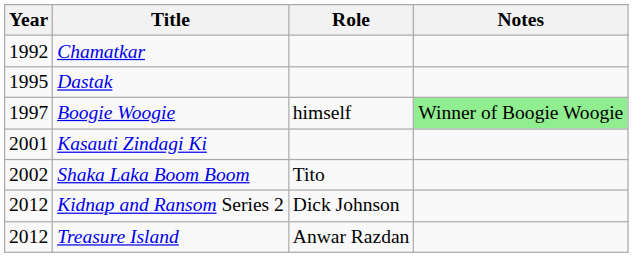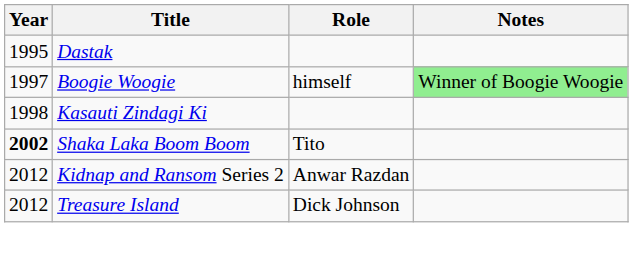 <table class="wikitable">
 <tr>
 <th>Year</th>
 <th>Title</th>
 <th>Role</th>
 <th>Notes</th>
-</tr>
-<tr>
-<td>1992</td>
-<td><em><a href='#'>Chamatkar</a></em></td>
-<td></td>
-<td></td>
 </tr>
 <tr>
 <td>1995</td>
 <td><em><a href='#'>Dastak</a></em></td>
 <td></td>
 <td></td>
 </tr>
 <tr>
 <td>1997</td>
 <td><em><a href='#'>Boogie Woogie</a></em></td>
 <td>himself</td>
 <td style="background: lightgreen;">Winner of Boogie Woogie</td>
 </tr>
 <tr>
-<td>2001</td>
+<td>1998</td>
 <td><em><a href='#'>Kasauti Zindagi Ki</a></em></td>
 <td></td>
 <td></td>
 </tr>
 <tr>
-<td>2002</td>
+<td><strong>2002</strong></td>
 <td><em><a href='#'>Shaka Laka Boom Boom</a></em></td>
 <td>Tito</td>
 <td></td>
 </tr>
 <tr>
 <td>2012</td>
 <td><em><a href='#'>Kidnap and Ransom</a></em> Series 2</td>
-<td>Dick Johnson</td>
+<td>Anwar Razdan</td>
 <td></td>
 </tr>
 <tr>
 <td>2012</td>
 <td><em><a href='#'>Treasure Island</a></em></td>
-<td>Anwar Razdan</td>
+<td>Dick Johnson</td>
 <td></td>
 </tr>
 </table>
